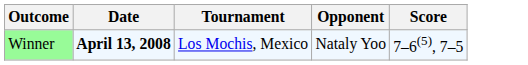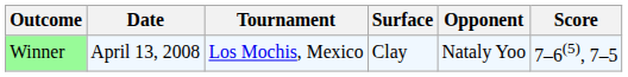 <table class="sortable wikitable" style=font-size:97%>
 <tr>
 <th>Outcome</th>
 <th>Date</th>
 <th>Tournament</th>
+<th>Surface</th>
 <th>Opponent</th>
 <th>Score</th>
 </tr>
 <tr bgcolor="#f0f8ff">
 <td style="background:#98fb98;">Winner</td>
-<td><strong>April 13, 2008</strong></td>
+<td>April 13, 2008</td>
 <td><a href='#'>Los Mochis</a>, Mexico</td>
+<td>Clay</td>
 <td> Nataly Yoo</td>
 <td>7–6<sup>(5)</sup>, 7–5</td>
 </tr>
 </table>
